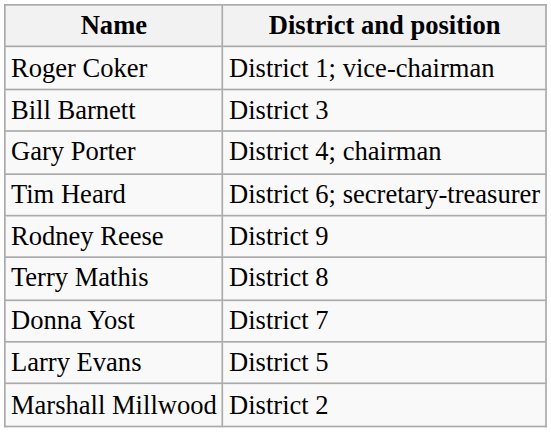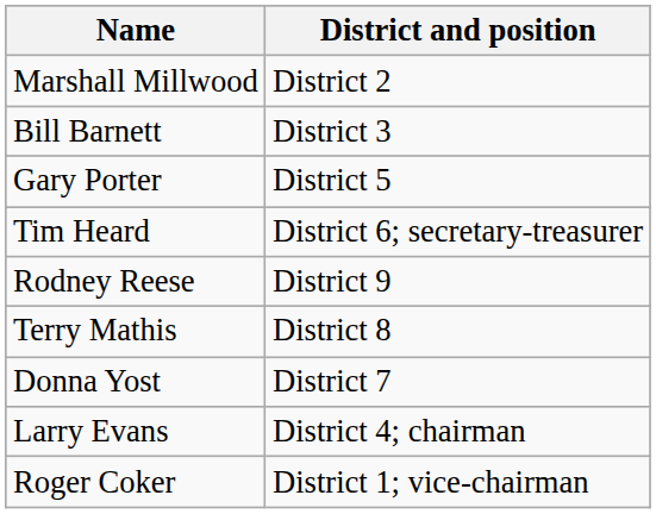 <table class="wikitable sortable">
 <tr>
 <th>Name</th>
 <th>District and position</th>
 </tr>
-<tr>
-<td>Roger Coker</td>
-<td>District 1; vice-chairman</td>
+<tr style="vertical-align:bottom;">
+<td>Marshall Millwood</td>
+<td>District 2</td>
 </tr>
 <tr>
 <td>Bill Barnett</td>
 <td>District 3</td>
 </tr>
 <tr>
 <td>Gary Porter</td>
-<td>District 4; chairman</td>
+<td>District 5</td>
 </tr>
 <tr>
 <td>Tim Heard</td>
 <td>District 6; secretary-treasurer</td>
 </tr>
 <tr>
 <td>Rodney Reese</td>
 <td>District 9</td>
 </tr>
 <tr>
 <td>Terry Mathis</td>
 <td>District 8</td>
 </tr>
 <tr>
 <td>Donna Yost</td>
 <td>District 7</td>
 </tr>
 <tr>
 <td>Larry Evans</td>
-<td>District 5</td>
+<td>District 4; chairman</td>
 </tr>
-<tr style="vertical-align:bottom;">
-<td>Marshall Millwood</td>
-<td>District 2</td>
+<tr>
+<td>Roger Coker</td>
+<td>District 1; vice-chairman</td>
 </tr>
 </table>
